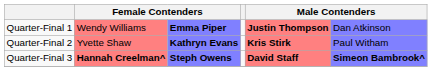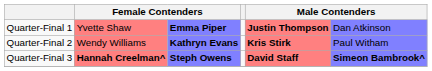 <table class="wikitable">
 <tr>
 <th></th>
 <th colspan=2>Female Contenders</th>
 <th></th>
 <th colspan=2>Male Contenders</th>
 </tr>
 <tr>
 <td>Quarter-Final 1</td>
-<td bgcolor=#ff8080>Wendy Williams</td>
+<td bgcolor=#ff8080>Yvette Shaw</td>
 <td bgcolor=#8080ff><strong>Emma Piper</strong></td>
 <td></td>
 <td bgcolor=#ff8080><strong>Justin Thompson</strong></td>
 <td bgcolor=#8080ff>Dan Atkinson</td>
 </tr>
 <tr>
 <td>Quarter-Final 2</td>
-<td bgcolor=#ff8080>Yvette Shaw</td>
+<td bgcolor=#ff8080>Wendy Williams</td>
 <td bgcolor=#8080ff><strong>Kathryn Evans</strong></td>
 <td></td>
 <td bgcolor=#ff8080><strong>Kris Stirk</strong></td>
 <td bgcolor=#8080ff>Paul Witham</td>
 </tr>
 <tr>
 <td>Quarter-Final 3</td>
 <td bgcolor=#ff8080><strong>Hannah Creelman^</strong></td>
 <td bgcolor=#8080ff><strong>Steph Owens</strong></td>
 <td></td>
 <td bgcolor=#ff8080><strong>David Staff</strong></td>
 <td bgcolor=#8080ff><strong>Simeon Bambrook^</strong></td>
 </tr>
 <tr>
 </tr>
 </table>
